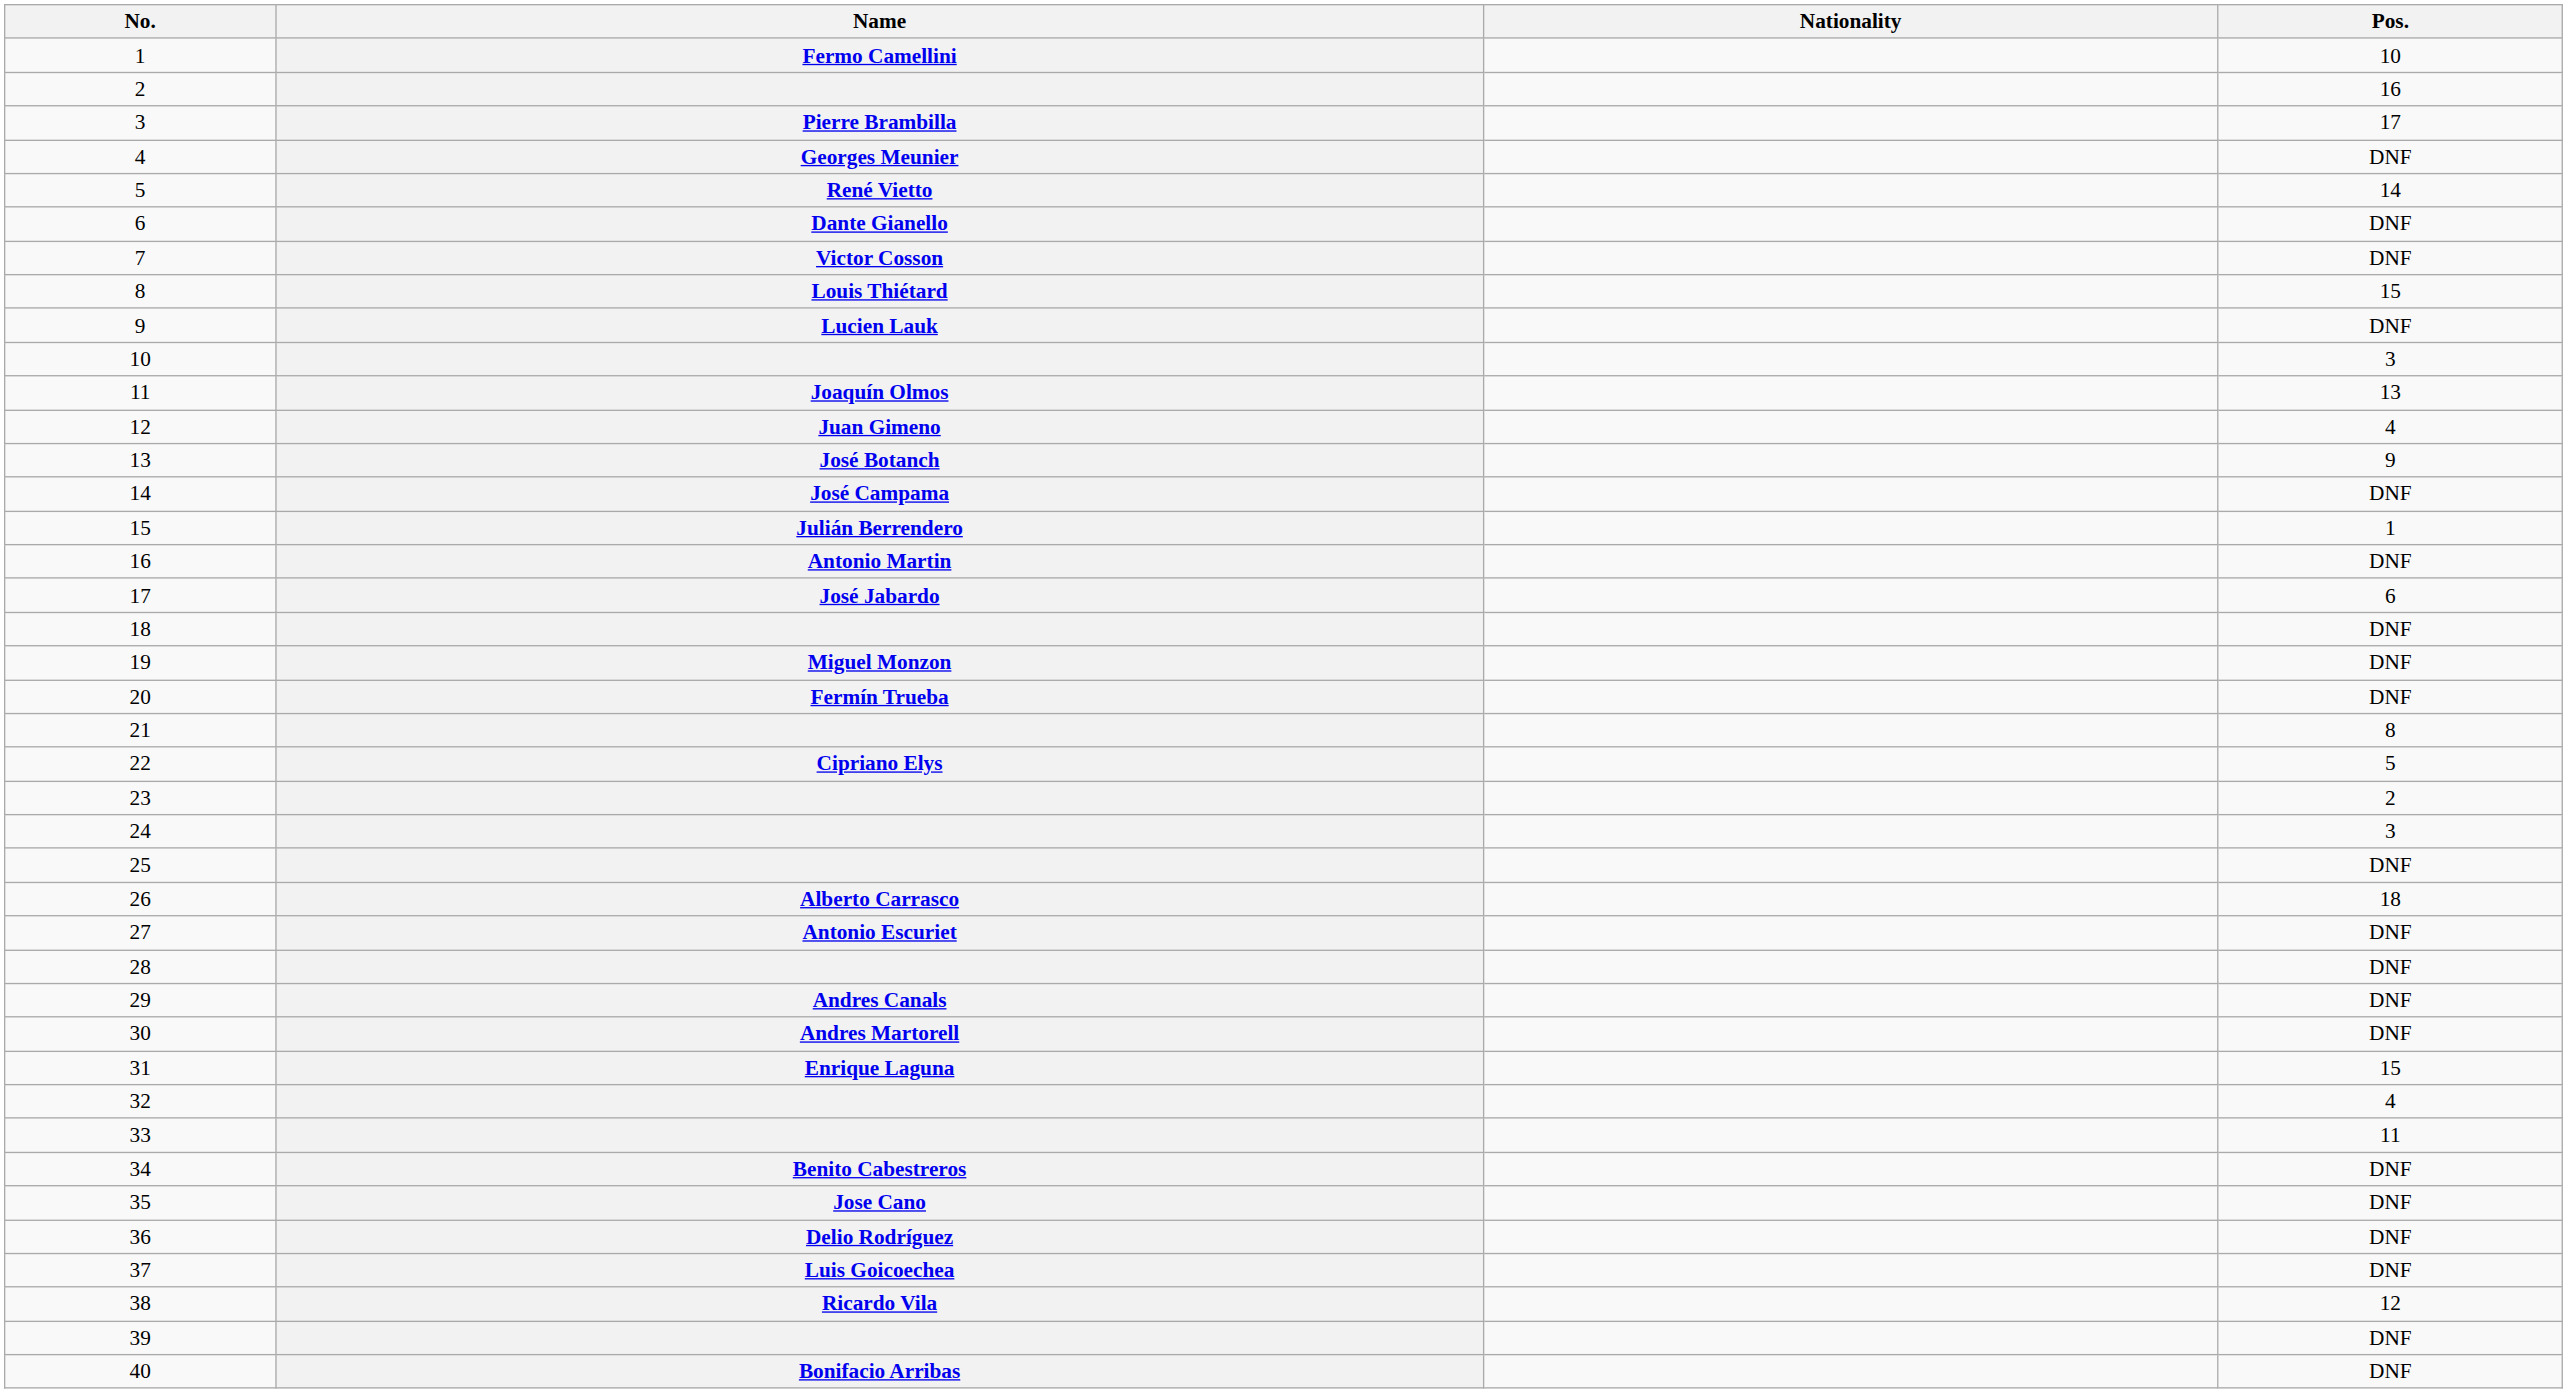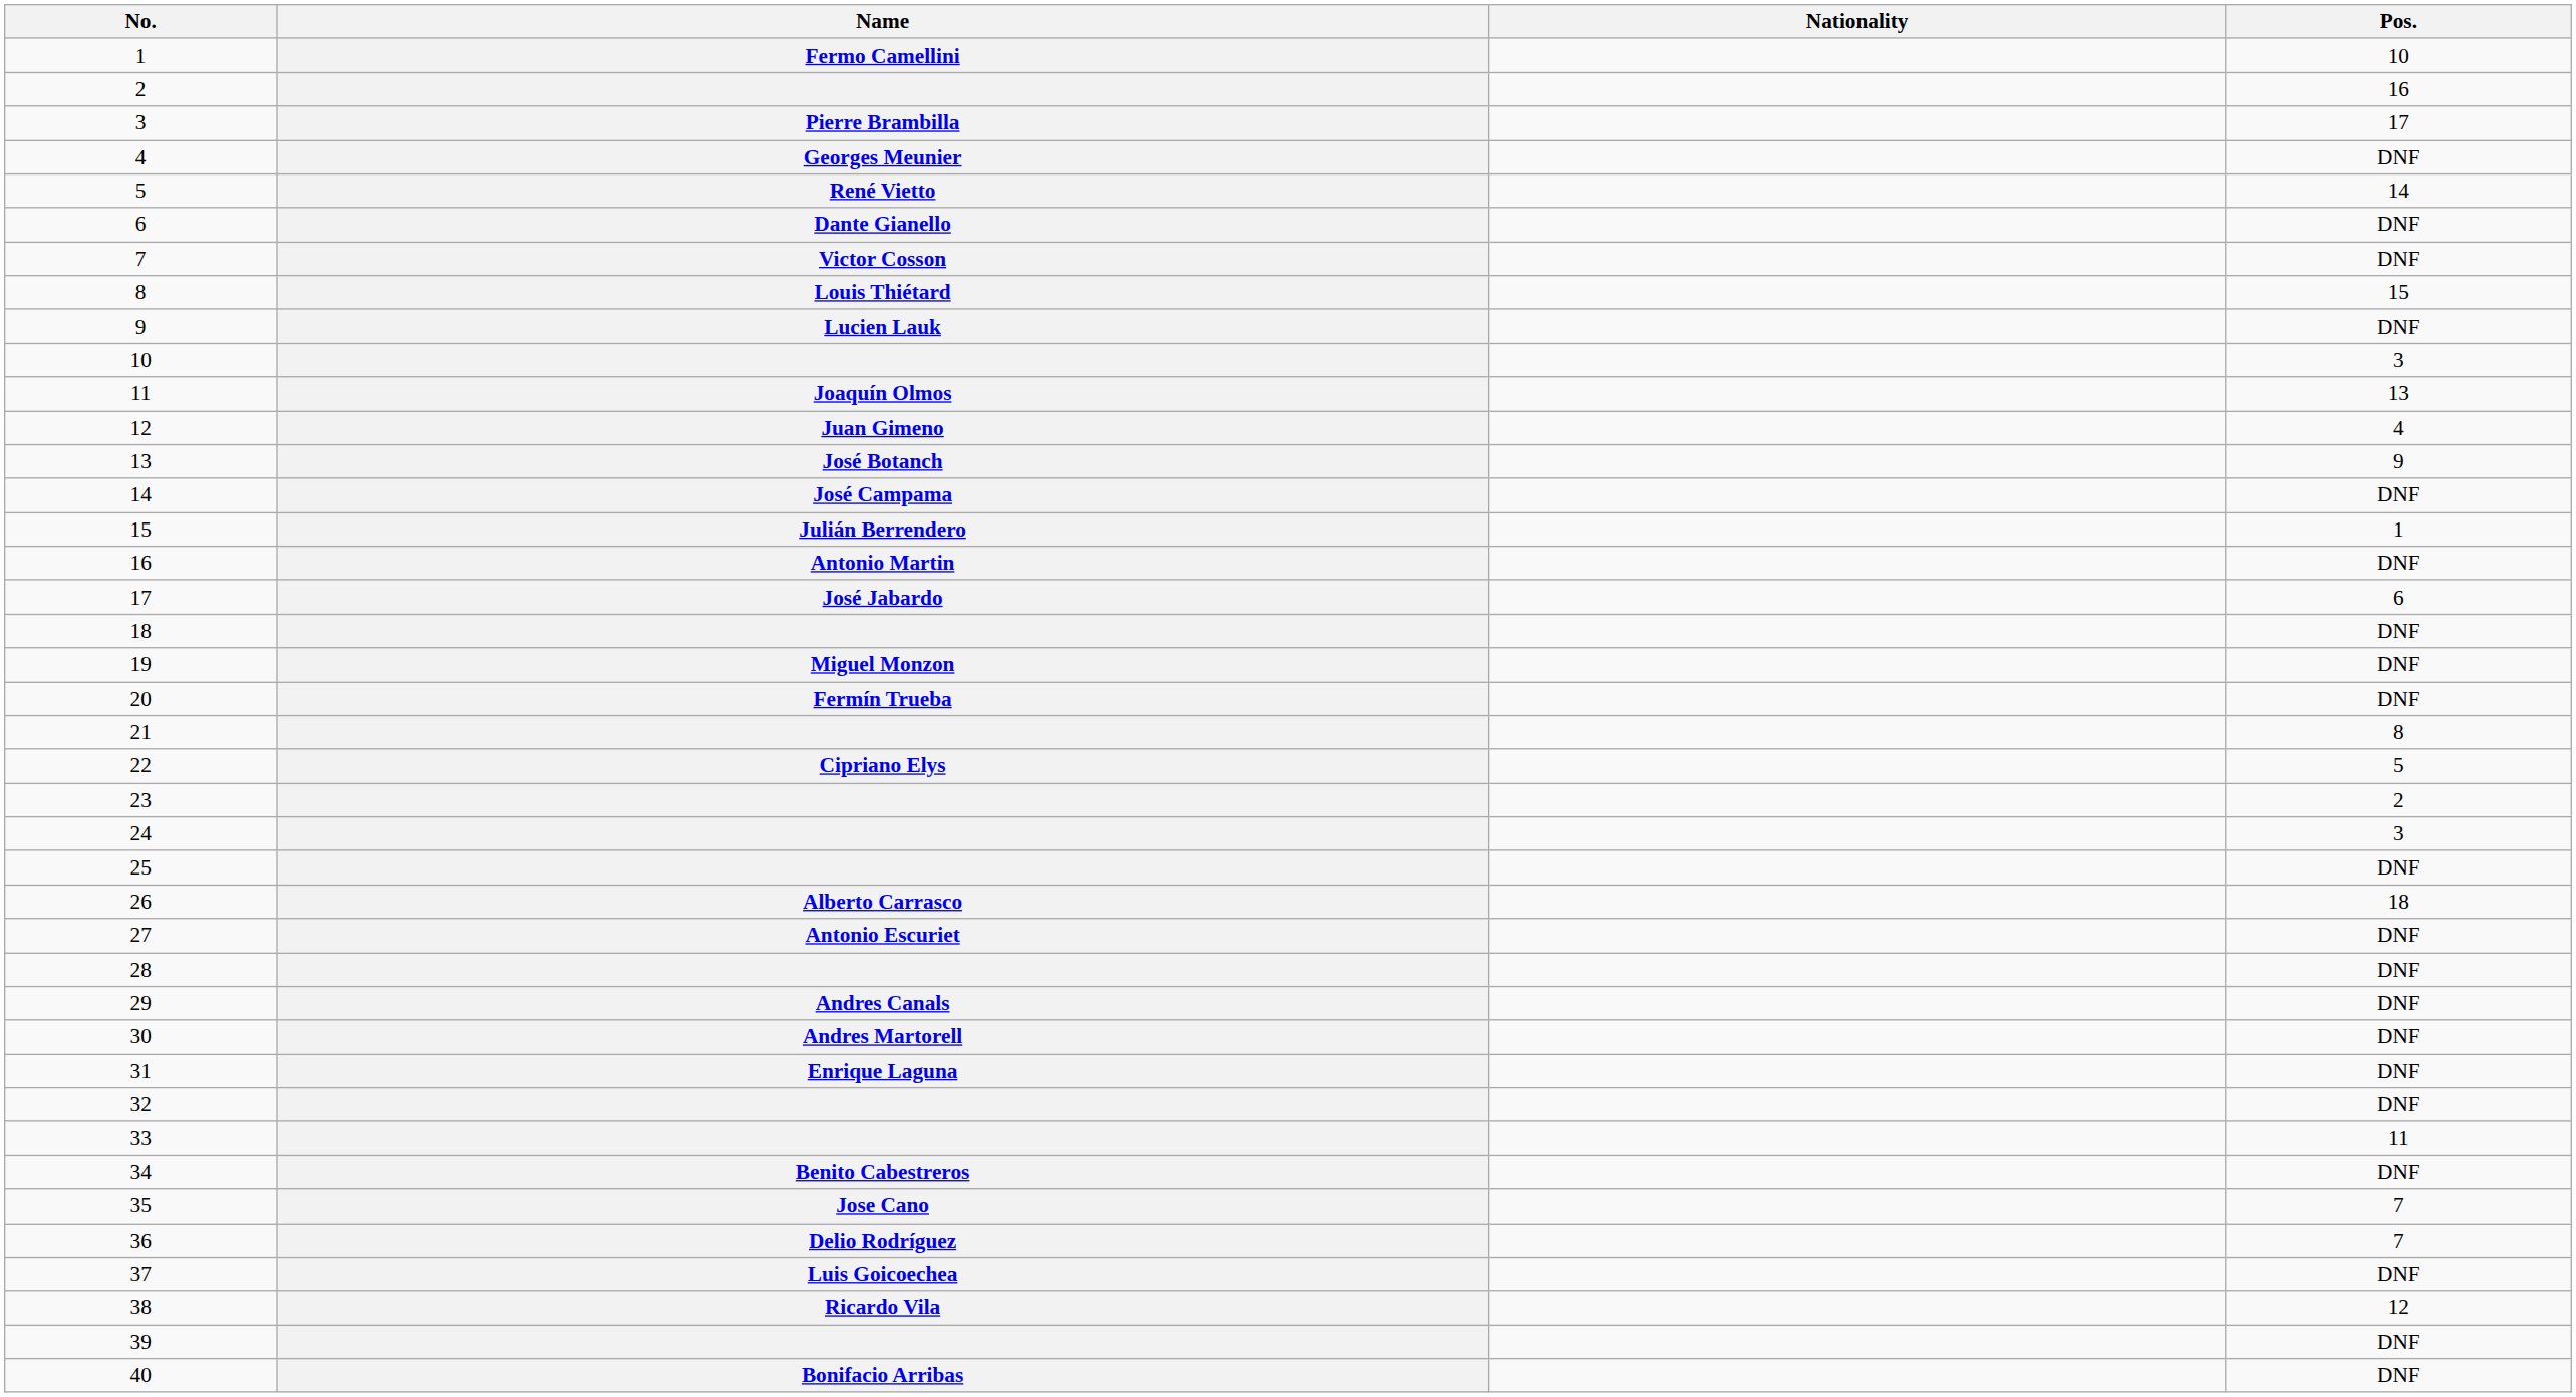 <table class="wikitable plainrowheaders sortable" style="width:97%">
 <tr>
 <th scope="col">No.</th>
 <th scope="col">Name</th>
 <th scope="col">Nationality</th>
 <th scope="col" data-sort-type="number">Pos.</th>
 </tr>
 <tr>
 <td style="text-align:center;">1</td>
 <th scope="row"><a href='#'>Fermo Camellini</a></th>
 <td></td>
 <td style="text-align:center;">10</td>
 </tr>
 <tr>
 <td style="text-align:center;">2</td>
 <th scope="row"></th>
 <td></td>
 <td style="text-align:center;">16</td>
 </tr>
 <tr>
 <td style="text-align:center;">3</td>
 <th scope="row"><a href='#'>Pierre Brambilla</a></th>
 <td></td>
 <td style="text-align:center;">17</td>
 </tr>
 <tr>
 <td style="text-align:center;">4</td>
 <th scope="row"><a href='#'>Georges Meunier</a></th>
 <td></td>
 <td style="text-align:center;" data-sort-value="19">DNF</td>
 </tr>
 <tr>
 <td style="text-align:center;">5</td>
 <th scope="row"><a href='#'>René Vietto</a></th>
 <td></td>
 <td style="text-align:center;">14</td>
 </tr>
 <tr>
 <td style="text-align:center;">6</td>
 <th scope="row"><a href='#'>Dante Gianello</a></th>
 <td></td>
 <td style="text-align:center;" data-sort-value="19">DNF</td>
 </tr>
 <tr>
 <td style="text-align:center;">7</td>
 <th scope="row"><a href='#'>Victor Cosson</a></th>
 <td></td>
 <td style="text-align:center;" data-sort-value="19">DNF</td>
 </tr>
 <tr>
 <td style="text-align:center;">8</td>
 <th scope="row"><a href='#'>Louis Thiétard</a></th>
 <td></td>
 <td style="text-align:center;">15</td>
 </tr>
 <tr>
 <td style="text-align:center;">9</td>
 <th scope="row"><a href='#'>Lucien Lauk</a></th>
 <td></td>
 <td style="text-align:center;" data-sort-value="19">DNF</td>
 </tr>
 <tr>
 <td style="text-align:center;">10</td>
 <th scope="row"></th>
 <td></td>
 <td style="text-align:center;">3</td>
 </tr>
 <tr>
 <td style="text-align:center;">11</td>
 <th scope="row"><a href='#'>Joaquín Olmos</a></th>
 <td></td>
 <td style="text-align:center;">13</td>
 </tr>
 <tr>
 <td style="text-align:center;">12</td>
 <th scope="row"><a href='#'>Juan Gimeno</a></th>
 <td></td>
 <td style="text-align:center;">4</td>
 </tr>
 <tr>
 <td style="text-align:center;">13</td>
 <th scope="row"><a href='#'>José Botanch</a></th>
 <td></td>
 <td style="text-align:center;">9</td>
 </tr>
 <tr>
 <td style="text-align:center;">14</td>
 <th scope="row"><a href='#'>José Campama</a></th>
 <td></td>
 <td style="text-align:center;" data-sort-value="19">DNF</td>
 </tr>
 <tr>
 <td style="text-align:center;">15</td>
 <th scope="row"><a href='#'>Julián Berrendero</a></th>
 <td></td>
 <td style="text-align:center;">1</td>
 </tr>
 <tr>
 <td style="text-align:center;">16</td>
 <th scope="row"><a href='#'>Antonio Martin</a></th>
 <td></td>
 <td style="text-align:center;" data-sort-value="19">DNF</td>
 </tr>
 <tr>
 <td style="text-align:center;">17</td>
 <th scope="row"><a href='#'>José Jabardo</a></th>
 <td></td>
 <td style="text-align:center;">6</td>
 </tr>
 <tr>
 <td style="text-align:center;">18</td>
 <th scope="row"></th>
 <td></td>
 <td style="text-align:center;" data-sort-value="19">DNF</td>
 </tr>
 <tr>
 <td style="text-align:center;">19</td>
 <th scope="row"><a href='#'>Miguel Monzon</a></th>
 <td></td>
 <td style="text-align:center;" data-sort-value="19">DNF</td>
 </tr>
 <tr>
 <td style="text-align:center;">20</td>
 <th scope="row"><a href='#'>Fermín Trueba</a></th>
 <td></td>
 <td style="text-align:center;" data-sort-value="19">DNF</td>
 </tr>
 <tr>
 <td style="text-align:center;">21</td>
 <th scope="row"></th>
 <td></td>
 <td style="text-align:center;">8</td>
 </tr>
 <tr>
 <td style="text-align:center;">22</td>
 <th scope="row"><a href='#'>Cipriano Elys</a></th>
 <td></td>
 <td style="text-align:center;">5</td>
 </tr>
 <tr>
 <td style="text-align:center;">23</td>
 <th scope="row"></th>
 <td></td>
 <td style="text-align:center;">2</td>
 </tr>
 <tr>
 <td style="text-align:center;">24</td>
 <th scope="row"></th>
 <td></td>
 <td style="text-align:center;">3</td>
 </tr>
 <tr>
 <td style="text-align:center;">25</td>
 <th scope="row"></th>
 <td></td>
 <td style="text-align:center;" data-sort-value="19">DNF</td>
 </tr>
 <tr>
 <td style="text-align:center;">26</td>
 <th scope="row"><a href='#'>Alberto Carrasco</a></th>
 <td></td>
 <td style="text-align:center;">18</td>
 </tr>
 <tr>
 <td style="text-align:center;">27</td>
 <th scope="row"><a href='#'>Antonio Escuriet</a></th>
 <td></td>
 <td style="text-align:center;" data-sort-value="19">DNF</td>
 </tr>
 <tr>
 <td style="text-align:center;">28</td>
 <th scope="row"></th>
 <td></td>
 <td style="text-align:center;" data-sort-value="19">DNF</td>
 </tr>
 <tr>
 <td style="text-align:center;">29</td>
 <th scope="row"><a href='#'>Andres Canals</a></th>
 <td></td>
 <td style="text-align:center;" data-sort-value="19">DNF</td>
 </tr>
 <tr>
 <td style="text-align:center;">30</td>
 <th scope="row"><a href='#'>Andres Martorell</a></th>
 <td></td>
 <td style="text-align:center;" data-sort-value="19">DNF</td>
 </tr>
 <tr>
 <td style="text-align:center;">31</td>
 <th scope="row"><a href='#'>Enrique Laguna</a></th>
 <td></td>
-<td style="text-align:center;">15</td>
+<td style="text-align:center;" data-sort-value="19">DNF</td>
 </tr>
 <tr>
 <td style="text-align:center;">32</td>
 <th scope="row"></th>
 <td></td>
-<td style="text-align:center;">4</td>
+<td style="text-align:center;" data-sort-value="19">DNF</td>
 </tr>
 <tr>
 <td style="text-align:center;">33</td>
 <th scope="row"></th>
 <td></td>
 <td style="text-align:center;">11</td>
 </tr>
 <tr>
 <td style="text-align:center;">34</td>
 <th scope="row"><a href='#'>Benito Cabestreros</a></th>
 <td></td>
 <td style="text-align:center;" data-sort-value="19">DNF</td>
 </tr>
 <tr>
 <td style="text-align:center;">35</td>
 <th scope="row"><a href='#'>Jose Cano</a></th>
 <td></td>
-<td style="text-align:center;" data-sort-value="19">DNF</td>
+<td style="text-align:center;">7</td>
 </tr>
 <tr>
 <td style="text-align:center;">36</td>
 <th scope="row"><a href='#'>Delio Rodríguez</a></th>
 <td></td>
-<td style="text-align:center;" data-sort-value="19">DNF</td>
+<td style="text-align:center;">7</td>
 </tr>
 <tr>
 <td style="text-align:center;">37</td>
 <th scope="row"><a href='#'>Luis Goicoechea</a></th>
 <td></td>
 <td style="text-align:center;" data-sort-value="19">DNF</td>
 </tr>
 <tr>
 <td style="text-align:center;">38</td>
 <th scope="row"><a href='#'>Ricardo Vila</a></th>
 <td></td>
 <td style="text-align:center;">12</td>
 </tr>
 <tr>
 <td style="text-align:center;">39</td>
 <th scope="row"></th>
 <td></td>
 <td style="text-align:center;" data-sort-value="19">DNF</td>
 </tr>
 <tr>
 <td style="text-align:center;">40</td>
 <th scope="row"><a href='#'>Bonifacio Arribas</a></th>
 <td></td>
 <td style="text-align:center;" data-sort-value="19">DNF</td>
 </tr>
 </table>
